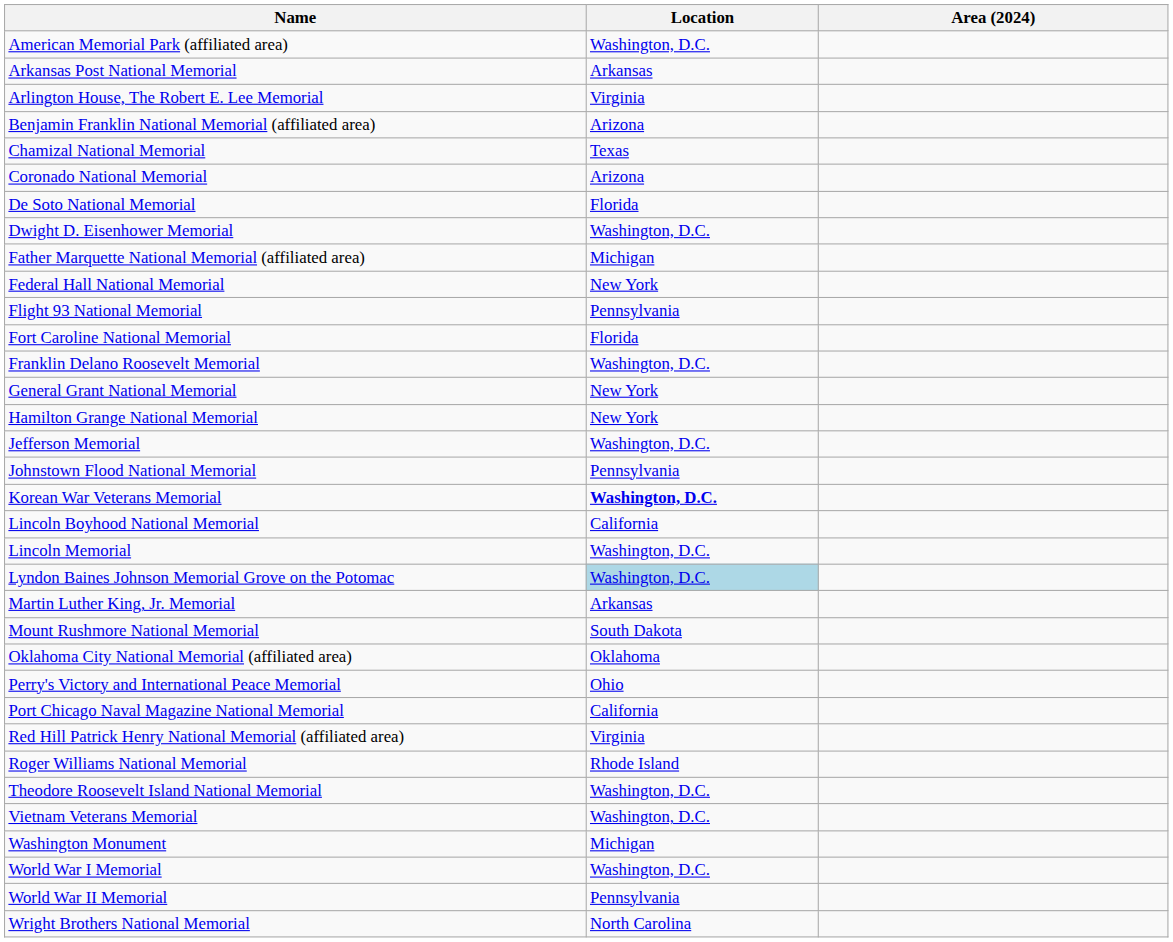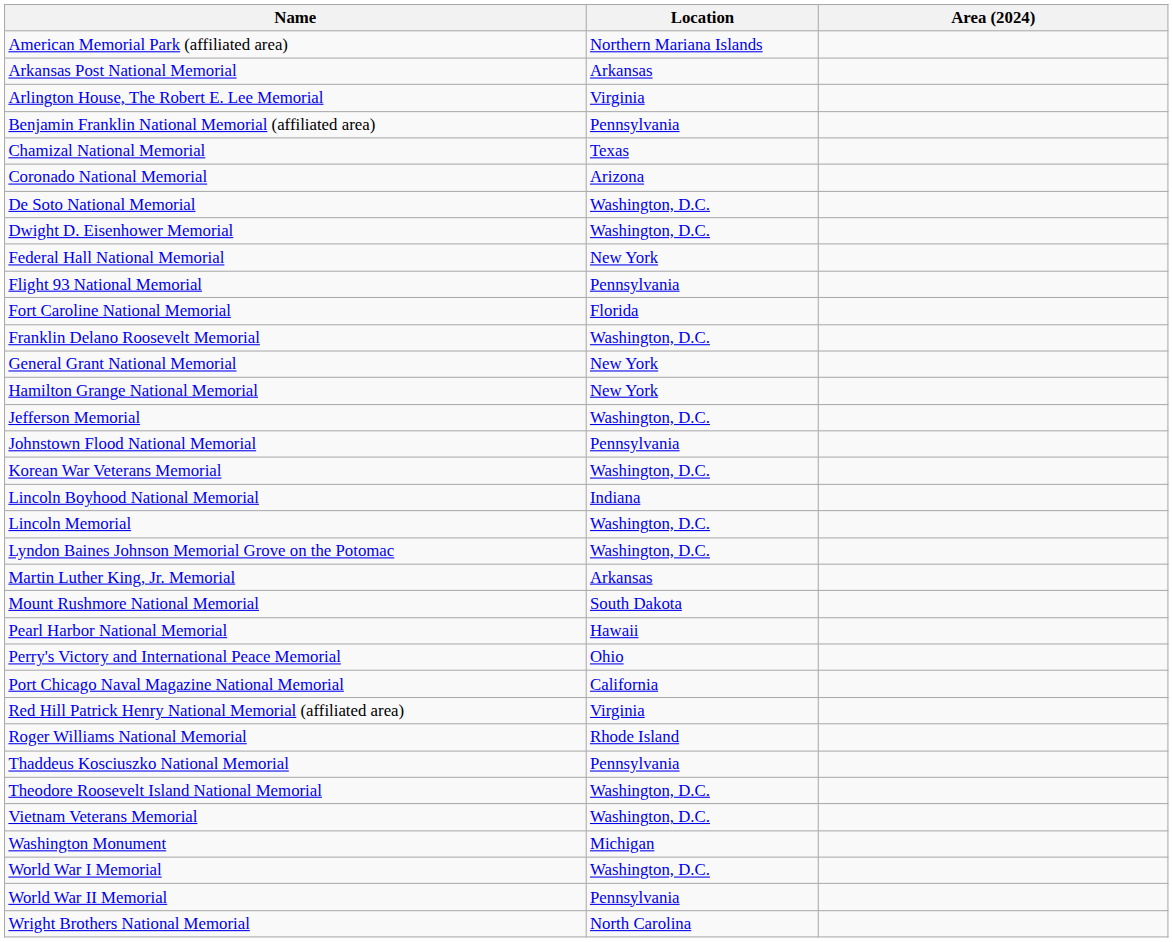 <table class="sortable wikitable" style="width:70%">
 <tr>
 <th style="width:50%;">Name</th>
 <th style="width:20%;">Location</th>
 <th>Area (2024)</th>
 </tr>
 <tr>
 <td><a href='#'>American Memorial Park</a> (affiliated area)</td>
-<td><a href='#'>Washington, D.C.</a></td>
+<td><a href='#'>Northern Mariana Islands</a></td>
 <td></td>
 </tr>
 <tr>
 <td><a href='#'>Arkansas Post National Memorial</a></td>
 <td><a href='#'>Arkansas</a></td>
 <td></td>
 </tr>
 <tr>
 <td><a href='#'>Arlington House, The Robert E. Lee Memorial</a></td>
 <td><a href='#'>Virginia</a></td>
 <td></td>
 </tr>
 <tr>
 <td><a href='#'>Benjamin Franklin National Memorial</a> (affiliated area)</td>
-<td><a href='#'>Arizona</a></td>
+<td><a href='#'>Pennsylvania</a></td>
 <td></td>
 </tr>
 <tr>
 <td><a href='#'>Chamizal National Memorial</a></td>
 <td><a href='#'>Texas</a></td>
 <td></td>
 </tr>
 <tr>
 <td><a href='#'>Coronado National Memorial</a></td>
 <td><a href='#'>Arizona</a></td>
 <td></td>
 </tr>
 <tr>
 <td><a href='#'>De Soto National Memorial</a></td>
-<td><a href='#'>Florida</a></td>
+<td><a href='#'>Washington, D.C.</a></td>
 <td></td>
 </tr>
 <tr>
 <td><a href='#'>Dwight D. Eisenhower Memorial</a></td>
 <td><a href='#'>Washington, D.C.</a></td>
-<td></td>
-</tr>
-<tr>
-<td><a href='#'>Father Marquette National Memorial</a> (affiliated area)</td>
-<td><a href='#'>Michigan</a></td>
 <td></td>
 </tr>
 <tr>
 <td><a href='#'>Federal Hall National Memorial</a></td>
 <td><a href='#'>New York</a></td>
 <td></td>
 </tr>
 <tr>
 <td><a href='#'>Flight 93 National Memorial</a></td>
 <td><a href='#'>Pennsylvania</a></td>
 <td></td>
 </tr>
 <tr>
 <td><a href='#'>Fort Caroline National Memorial</a></td>
 <td><a href='#'>Florida</a></td>
 <td></td>
 </tr>
 <tr>
 <td><a href='#'>Franklin Delano Roosevelt Memorial</a></td>
 <td><a href='#'>Washington, D.C.</a></td>
 <td></td>
 </tr>
 <tr>
 <td><a href='#'>General Grant National Memorial</a></td>
 <td><a href='#'>New York</a></td>
 <td></td>
 </tr>
 <tr>
 <td><a href='#'>Hamilton Grange National Memorial</a></td>
 <td><a href='#'>New York</a></td>
 <td></td>
 </tr>
 <tr>
 <td><a href='#'>Jefferson Memorial</a></td>
 <td><a href='#'>Washington, D.C.</a></td>
 <td></td>
 </tr>
 <tr>
 <td><a href='#'>Johnstown Flood National Memorial</a></td>
 <td><a href='#'>Pennsylvania</a></td>
 <td></td>
 </tr>
 <tr>
 <td><a href='#'>Korean War Veterans Memorial</a></td>
-<td><strong><a href='#'>Washington, D.C.</a></strong></td>
+<td><a href='#'>Washington, D.C.</a></td>
 <td></td>
 </tr>
 <tr>
 <td><a href='#'>Lincoln Boyhood National Memorial</a></td>
-<td><a href='#'>California</a></td>
+<td><a href='#'>Indiana</a></td>
 <td></td>
 </tr>
 <tr>
 <td><a href='#'>Lincoln Memorial</a></td>
 <td><a href='#'>Washington, D.C.</a></td>
 <td></td>
 </tr>
 <tr>
 <td><a href='#'>Lyndon Baines Johnson Memorial Grove on the Potomac</a></td>
-<td style="background: lightblue;"><a href='#'>Washington, D.C.</a></td>
+<td><a href='#'>Washington, D.C.</a></td>
 <td></td>
 </tr>
 <tr>
 <td><a href='#'>Martin Luther King, Jr. Memorial</a></td>
 <td><a href='#'>Arkansas</a></td>
 <td></td>
 </tr>
 <tr>
 <td><a href='#'>Mount Rushmore National Memorial</a></td>
 <td><a href='#'>South Dakota</a></td>
 <td></td>
 </tr>
 <tr>
-<td><a href='#'>Oklahoma City National Memorial</a> (affiliated area)</td>
-<td><a href='#'>Oklahoma</a></td>
+<td><a href='#'>Pearl Harbor National Memorial</a></td>
+<td><a href='#'>Hawaii</a></td>
 <td></td>
 </tr>
 <tr>
 <td><a href='#'>Perry's Victory and International Peace Memorial</a></td>
 <td><a href='#'>Ohio</a></td>
 <td></td>
 </tr>
 <tr>
 <td><a href='#'>Port Chicago Naval Magazine National Memorial</a></td>
 <td><a href='#'>California</a></td>
 <td></td>
 </tr>
 <tr>
 <td><a href='#'>Red Hill Patrick Henry National Memorial</a> (affiliated area)</td>
 <td><a href='#'>Virginia</a></td>
 <td></td>
 </tr>
 <tr>
 <td><a href='#'>Roger Williams National Memorial</a></td>
 <td><a href='#'>Rhode Island</a></td>
+<td></td>
+</tr>
+<tr>
+<td><a href='#'>Thaddeus Kosciuszko National Memorial</a></td>
+<td><a href='#'>Pennsylvania</a></td>
 <td></td>
 </tr>
 <tr>
 <td><a href='#'>Theodore Roosevelt Island National Memorial</a></td>
 <td><a href='#'>Washington, D.C.</a></td>
 <td></td>
 </tr>
 <tr>
 <td><a href='#'>Vietnam Veterans Memorial</a></td>
 <td><a href='#'>Washington, D.C.</a></td>
 <td></td>
 </tr>
 <tr>
 <td><a href='#'>Washington Monument</a></td>
 <td><a href='#'>Michigan</a></td>
 <td></td>
 </tr>
 <tr>
 <td><a href='#'>World War I Memorial</a></td>
 <td><a href='#'>Washington, D.C.</a></td>
 <td></td>
 </tr>
 <tr>
 <td><a href='#'>World War II Memorial</a></td>
 <td><a href='#'>Pennsylvania</a></td>
 <td></td>
 </tr>
 <tr>
 <td><a href='#'>Wright Brothers National Memorial</a></td>
 <td><a href='#'>North Carolina</a></td>
 <td></td>
 </tr>
 </table>
